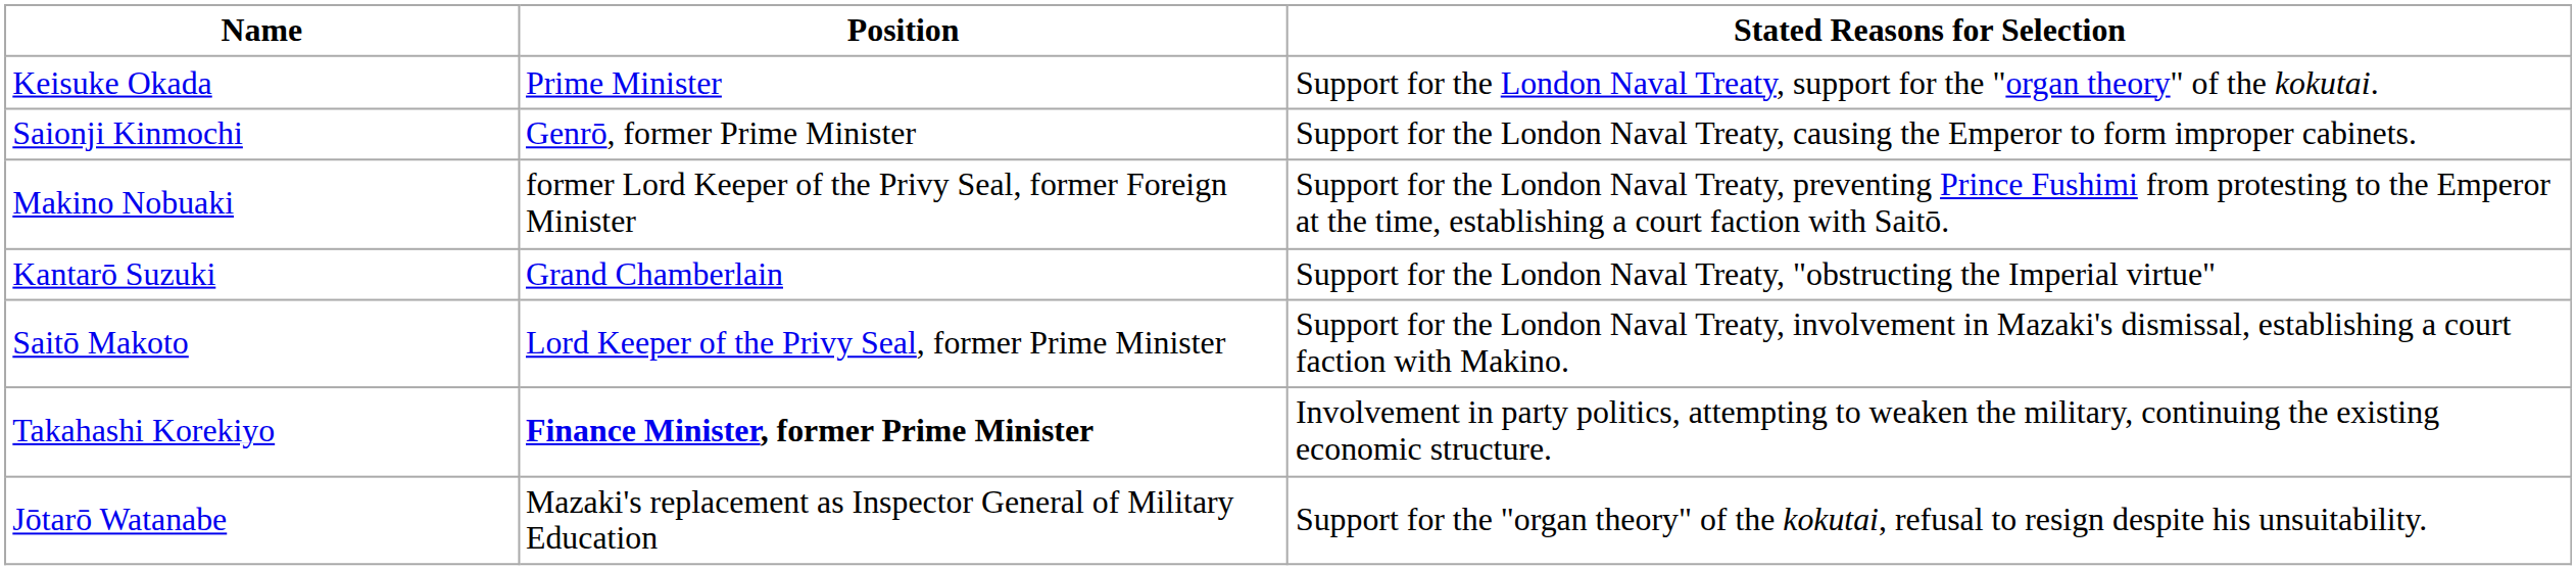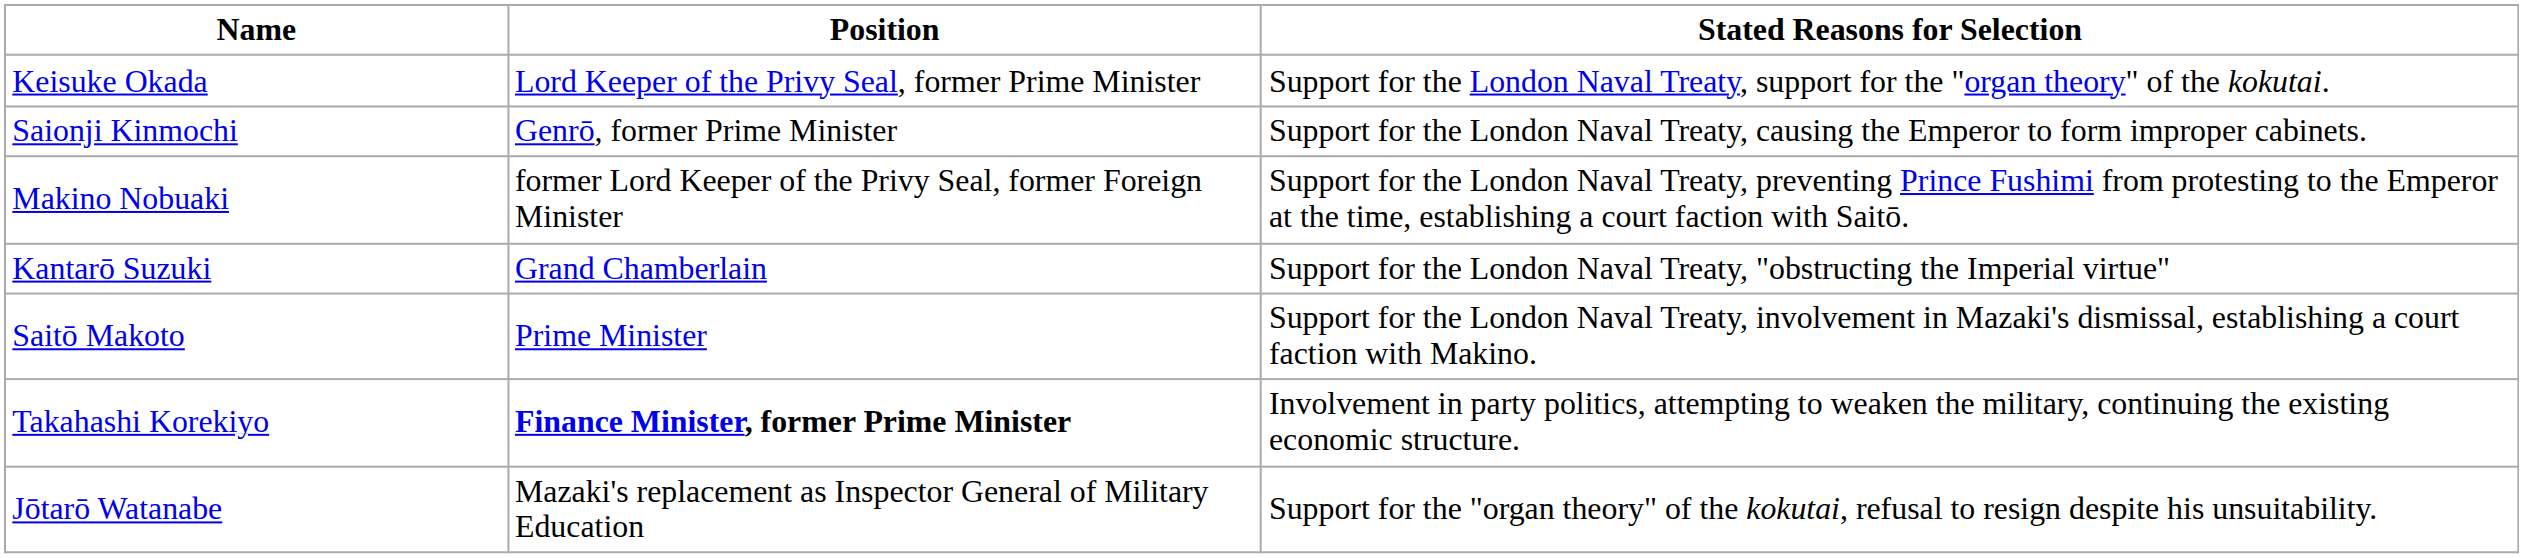 <table class="wikitable" width="100%" style="background:#ffffff;">
 <tr>
 <th width="20%" align="left" style="background:#ffffff;">Name</th>
 <th width="30%" align="left" style="background:#ffffff;">Position</th>
 <th width="50%" align="left" style="background:#ffffff;">Stated Reasons for Selection</th>
 </tr>
 <tr>
 <td><a href='#'>Keisuke Okada</a></td>
-<td><a href='#'>Prime Minister</a></td>
+<td><a href='#'>Lord Keeper of the Privy Seal</a>, former Prime Minister</td>
 <td>Support for the <a href='#'>London Naval Treaty</a>, support for the "<a href='#'>organ theory</a>" of the <em>kokutai</em>.</td>
 </tr>
 <tr>
 <td><a href='#'>Saionji Kinmochi</a></td>
 <td><a href='#'>Genrō</a>, former Prime Minister</td>
 <td>Support for the London Naval Treaty, causing the Emperor to form improper cabinets.</td>
 </tr>
 <tr>
 <td><a href='#'>Makino Nobuaki</a></td>
 <td>former Lord Keeper of the Privy Seal, former Foreign Minister</td>
 <td>Support for the London Naval Treaty, preventing <a href='#'>Prince Fushimi</a> from protesting to the Emperor at the time, establishing a court faction with Saitō.</td>
 </tr>
 <tr>
 <td><a href='#'>Kantarō Suzuki</a></td>
 <td><a href='#'>Grand Chamberlain</a></td>
 <td>Support for the London Naval Treaty, "obstructing the Imperial virtue"</td>
 </tr>
 <tr>
 <td><a href='#'>Saitō Makoto</a></td>
-<td><a href='#'>Lord Keeper of the Privy Seal</a>, former Prime Minister</td>
+<td><a href='#'>Prime Minister</a></td>
 <td>Support for the London Naval Treaty, involvement in Mazaki's dismissal, establishing a court faction with Makino.</td>
 </tr>
 <tr>
 <td><a href='#'>Takahashi Korekiyo</a></td>
 <td><strong><a href='#'>Finance Minister</a>, former Prime Minister</strong></td>
 <td>Involvement in party politics, attempting to weaken the military, continuing the existing economic structure.</td>
 </tr>
 <tr>
 <td><a href='#'>Jōtarō Watanabe</a></td>
 <td>Mazaki's replacement as Inspector General of Military Education</td>
 <td>Support for the "organ theory" of the <em>kokutai</em>, refusal to resign despite his unsuitability.</td>
 </tr>
 </table>
